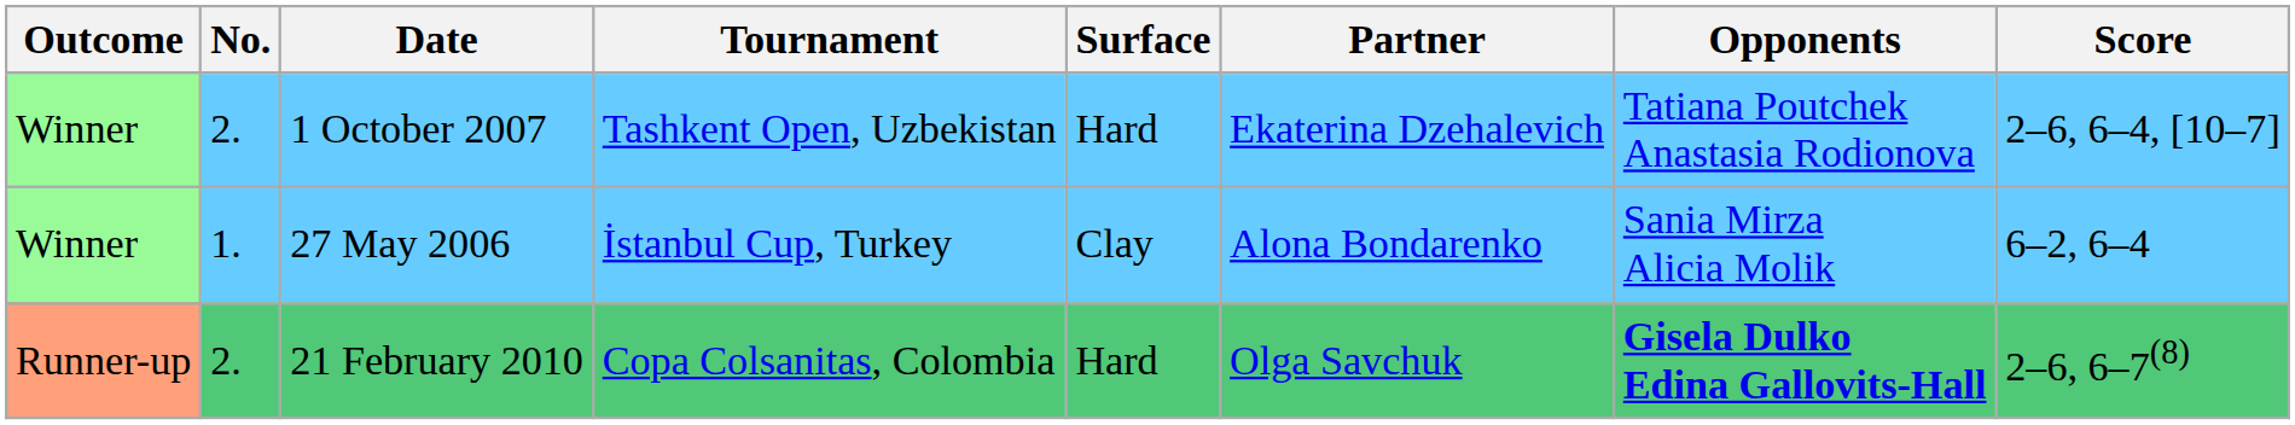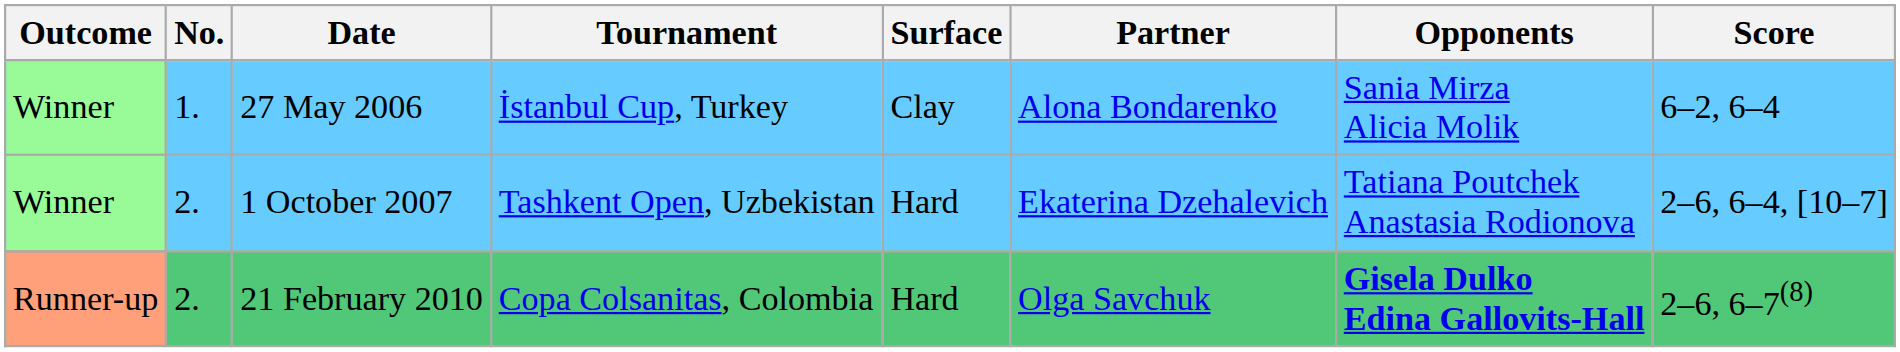 <table class=wikitable style=font-size:97%>
 <tr>
 <th>Outcome</th>
 <th>No.</th>
 <th>Date</th>
 <th>Tournament</th>
 <th>Surface</th>
 <th>Partner</th>
 <th>Opponents</th>
 <th>Score</th>
 </tr>
 <tr style="background:#6cf;">
 <td style="background:#98fb98;">Winner</td>
+<td>1.</td>
+<td>27 May 2006</td>
+<td><a href='#'>İstanbul Cup</a>, Turkey</td>
+<td>Clay</td>
+<td> <a href='#'>Alona Bondarenko</a></td>
+<td> <a href='#'>Sania Mirza</a><br> <a href='#'>Alicia Molik</a></td>
+<td>6–2, 6–4</td>
+</tr>
+<tr style="background:#6cf;">
+<td style="background:#98fb98;">Winner</td>
 <td>2.</td>
 <td>1 October 2007</td>
 <td><a href='#'>Tashkent Open</a>, Uzbekistan</td>
 <td>Hard</td>
 <td> <a href='#'>Ekaterina Dzehalevich</a></td>
 <td> <a href='#'>Tatiana Poutchek</a><br> <a href='#'>Anastasia Rodionova</a></td>
 <td>2–6, 6–4, [10–7]</td>
-</tr>
-<tr style="background:#6cf;">
-<td style="background:#98fb98;">Winner</td>
-<td>1.</td>
-<td>27 May 2006</td>
-<td><a href='#'>İstanbul Cup</a>, Turkey</td>
-<td>Clay</td>
-<td> <a href='#'>Alona Bondarenko</a></td>
-<td> <a href='#'>Sania Mirza</a><br> <a href='#'>Alicia Molik</a></td>
-<td>6–2, 6–4</td>
 </tr>
 <tr style="background:#50c878;">
 <td style="background:#ffa07a;">Runner-up</td>
 <td>2.</td>
 <td>21 February 2010</td>
 <td><a href='#'>Copa Colsanitas</a>, Colombia</td>
 <td>Hard</td>
 <td> <a href='#'>Olga Savchuk</a></td>
 <td><strong> <a href='#'>Gisela Dulko</a><br> <a href='#'>Edina Gallovits-Hall</a></strong></td>
 <td>2–6, 6–7<sup>(8)</sup></td>
 </tr>
 </table>
